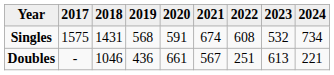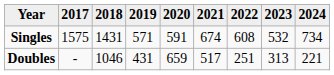 <table class="wikitable">
 <tr bgcolor="#efefef">
 <td align="center"><strong>Year</strong></td>
 <td align="center"><strong>2017</strong></td>
 <td align="center"><strong>2018</strong></td>
 <td align="center"><strong>2019</strong></td>
 <td align="center"><strong>2020</strong></td>
 <td align="center"><strong>2021</strong></td>
 <td align="center"><strong>2022</strong></td>
 <td align="center"><strong>2023</strong></td>
 <td align="center"><strong>2024</strong></td>
 </tr>
 <tr>
 <td align="center" valign="top"><strong>Singles</strong></td>
 <td align="center" valign="top">1575</td>
 <td align="center" valign="top">1431</td>
-<td align="center" valign="top">568</td>
+<td align="center" valign="top">571</td>
 <td align="center" valign="top">591</td>
 <td align="center" valign="top">674</td>
 <td align="center" valign="top">608</td>
 <td align="center" valign="top">532</td>
 <td align="center" valign="top">734</td>
 </tr>
 <tr>
 <td align="center" valign="top"><strong>Doubles</strong></td>
 <td align="center" valign="top">-</td>
 <td align="center" valign="top">1046</td>
-<td align="center" valign="top">436</td>
-<td align="center" valign="top">661</td>
-<td align="center" valign="top">567</td>
+<td align="center" valign="top">431</td>
+<td align="center" valign="top">659</td>
+<td align="center" valign="top">517</td>
 <td align="center" valign="top">251</td>
-<td align="center" valign="top">613</td>
+<td align="center" valign="top">313</td>
 <td align="center" valign="top">221</td>
 </tr>
 </table>
